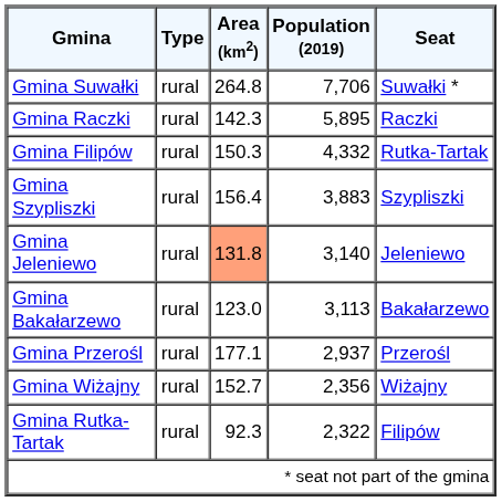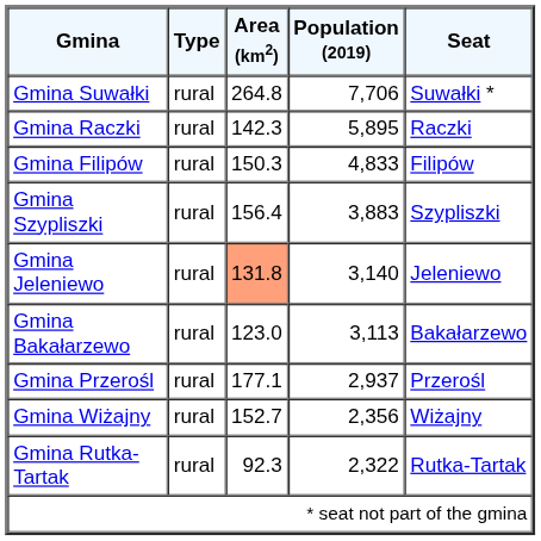 <table width="60%" border="2" cellpadding="3" cellspacing="0" style="font-size:90%;line-height:120%;">
 <tr bgcolor="F0F8FF">
 <td style="text-align:center;"><strong>Gmina</strong></td>
 <td style="text-align:center;"><strong>Type</strong></td>
 <td style="text-align:center;"><strong>Area<br><small>(km<sup>2</sup>)</small></strong></td>
 <td style="text-align:center;"><strong>Population<br><small>(2019)</small></strong></td>
 <td style="text-align:center;"><strong>Seat</strong></td>
 </tr>
 <tr>
 <td><a href='#'>Gmina Suwałki</a></td>
 <td>rural</td>
 <td style="text-align:right;">264.8</td>
 <td style="text-align:right;">7,706</td>
 <td><a href='#'>Suwałki</a> *</td>
 </tr>
 <tr>
 <td><a href='#'>Gmina Raczki</a></td>
 <td>rural</td>
 <td style="text-align:right;">142.3</td>
 <td style="text-align:right;">5,895</td>
 <td><a href='#'>Raczki</a></td>
 </tr>
 <tr>
 <td><a href='#'>Gmina Filipów</a></td>
 <td>rural</td>
 <td style="text-align:right;">150.3</td>
-<td style="text-align:right;">4,332</td>
-<td><a href='#'>Rutka-Tartak</a></td>
+<td style="text-align:right;">4,833</td>
+<td><a href='#'>Filipów</a></td>
 </tr>
 <tr>
 <td><a href='#'>Gmina Szypliszki</a></td>
 <td>rural</td>
 <td style="text-align:right;">156.4</td>
 <td style="text-align:right;">3,883</td>
 <td><a href='#'>Szypliszki</a></td>
 </tr>
 <tr>
 <td><a href='#'>Gmina Jeleniewo</a></td>
 <td>rural</td>
 <td style="background: lightsalmon; text-align:right;">131.8</td>
 <td style="text-align:right;">3,140</td>
 <td><a href='#'>Jeleniewo</a></td>
 </tr>
 <tr>
 <td><a href='#'>Gmina Bakałarzewo</a></td>
 <td>rural</td>
 <td style="text-align:right;">123.0</td>
 <td style="text-align:right;">3,113</td>
 <td><a href='#'>Bakałarzewo</a></td>
 </tr>
 <tr>
 <td><a href='#'>Gmina Przerośl</a></td>
 <td>rural</td>
 <td style="text-align:right;">177.1</td>
 <td style="text-align:right;">2,937</td>
 <td><a href='#'>Przerośl</a></td>
 </tr>
 <tr>
 <td><a href='#'>Gmina Wiżajny</a></td>
 <td>rural</td>
 <td style="text-align:right;">152.7</td>
 <td style="text-align:right;">2,356</td>
 <td><a href='#'>Wiżajny</a></td>
 </tr>
 <tr>
 <td><a href='#'>Gmina Rutka-Tartak</a></td>
 <td>rural</td>
 <td style="text-align:right;">92.3</td>
 <td style="text-align:right;">2,322</td>
-<td><a href='#'>Filipów</a></td>
+<td><a href='#'>Rutka-Tartak</a></td>
 </tr>
 <tr>
 <td colspan=5 style="text-align:right;font-size:90%">* seat not part of the gmina</td>
 </tr>
 <tr>
 </tr>
 </table>
